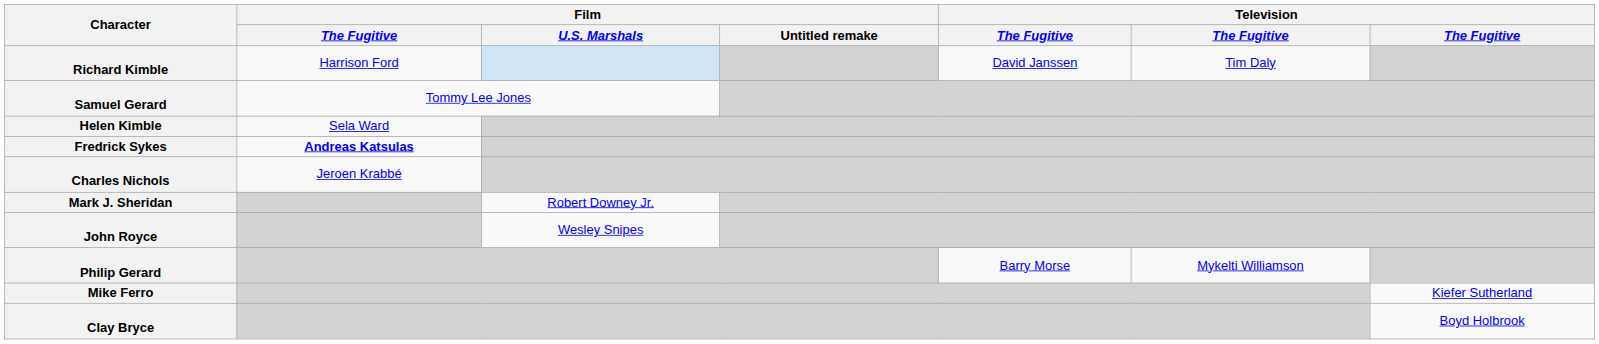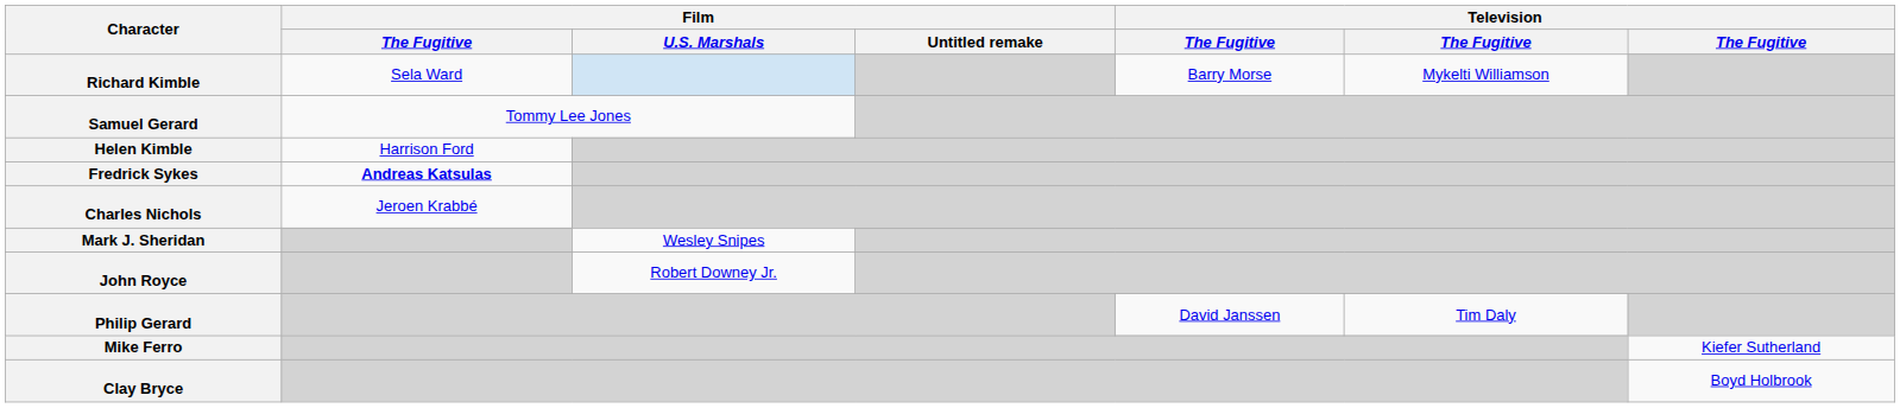 <table class="wikitable" style="text-align:center; width:99%;">
 <tr>
 <th rowspan="2">Character</th>
 <th colspan="3" style="text-align:center;">Film</th>
 <th colspan="3" style="text-align:center;">Television</th>
 </tr>
 <tr>
 <th style="text-align:center;"><em><a href='#'>The Fugitive</a></em></th>
 <th style="text-align:center;"><em><a href='#'>U.S. Marshals</a></em></th>
 <th style="text-align:center;">Untitled remake</th>
 <th style="text-align:center;"><em><a href='#'>The Fugitive</a></em><br></th>
 <th style="text-align:center;"><em><a href='#'>The Fugitive</a></em><br></th>
 <th style="text-align:center;"><em><a href='#'>The Fugitive</a></em><br></th>
 </tr>
 <tr>
 <th scope="row"> <br>Richard Kimble</th>
-<td><a href='#'>Harrison Ford</a></td>
+<td><a href='#'>Sela Ward</a></td>
 <td style="background: #d0e5f5"></td>
 <td style="background:lightgrey;"> </td>
-<td><a href='#'>David Janssen</a></td>
-<td><a href='#'>Tim Daly</a></td>
+<td><a href='#'>Barry Morse</a></td>
+<td><a href='#'>Mykelti Williamson</a></td>
 <td style="background:lightgrey;"> </td>
 </tr>
 <tr>
 <th scope="row"> <br>Samuel Gerard</th>
 <td colspan="2"><a href='#'>Tommy Lee Jones</a></td>
 <td colspan="4" style="background:lightgrey;"> </td>
 </tr>
 <tr>
 <th scope="row">Helen Kimble</th>
-<td><a href='#'>Sela Ward</a></td>
+<td><a href='#'>Harrison Ford</a></td>
 <td colspan="5" style="background:lightgrey;"> </td>
 </tr>
 <tr>
 <th scope="row">Fredrick Sykes</th>
 <td><strong><a href='#'>Andreas Katsulas</a></strong></td>
 <td colspan="5" style="background:lightgrey;"> </td>
 </tr>
 <tr>
 <th scope="row"> <br>Charles Nichols</th>
 <td><a href='#'>Jeroen Krabbé</a></td>
 <td colspan="5" style="background:lightgrey;"> </td>
 </tr>
 <tr>
 <th scope="row">Mark J. Sheridan</th>
 <td style="background:lightgrey;"> </td>
-<td><a href='#'>Robert Downey Jr.</a></td>
+<td><a href='#'>Wesley Snipes</a></td>
 <td colspan="4" style="background:lightgrey;"> </td>
 </tr>
 <tr>
 <th scope="row"> <br>John Royce</th>
 <td style="background:lightgrey;"> </td>
-<td><a href='#'>Wesley Snipes</a></td>
+<td><a href='#'>Robert Downey Jr.</a></td>
 <td colspan="4" style="background:lightgrey;"> </td>
 </tr>
 <tr>
 <th scope="row"> <br>Philip Gerard</th>
 <td colspan="3" style="background:lightgrey;"> </td>
-<td><a href='#'>Barry Morse</a></td>
-<td><a href='#'>Mykelti Williamson</a></td>
+<td><a href='#'>David Janssen</a></td>
+<td><a href='#'>Tim Daly</a></td>
 <td colspan="3" style="background:lightgrey;"> </td>
 </tr>
 <tr>
 <th scope="row">Mike Ferro</th>
 <td colspan="5" style="background:lightgrey;"> </td>
 <td><a href='#'>Kiefer Sutherland</a></td>
 </tr>
 <tr>
 <th scope="row"> <br>Clay Bryce</th>
 <td colspan="5" style="background:lightgrey;"> </td>
 <td><a href='#'>Boyd Holbrook</a></td>
 </tr>
 </table>
